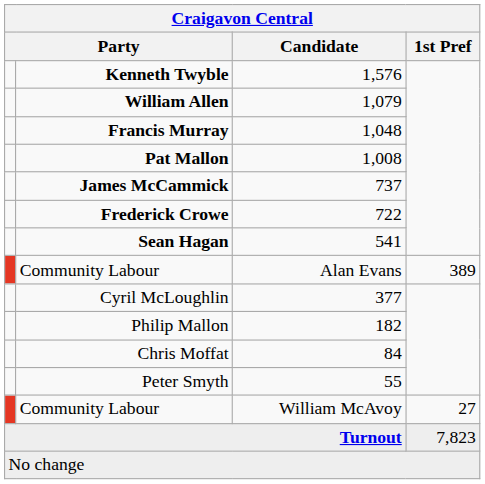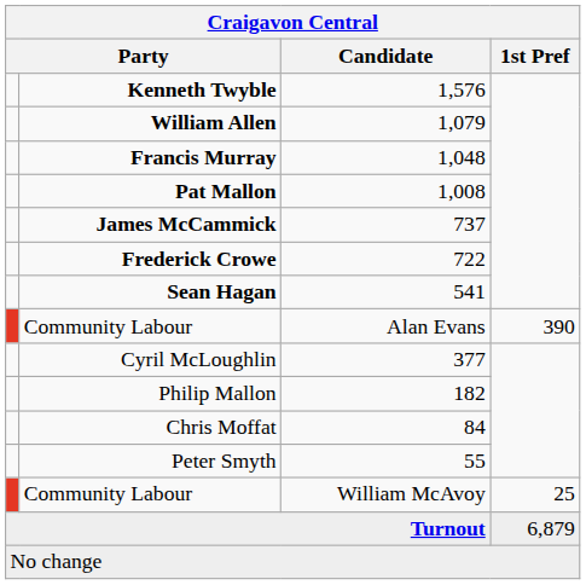 <table class="wikitable">
 <tr>
 <th colspan="4" align="center"><a href='#'>Craigavon Central</a></th>
 </tr>
 <tr>
 <th colspan="2" align="center" width=200>Party</th>
 <th width=150>Candidate</th>
 <th width=60>1st Pref</th>
 </tr>
 <tr>
 <td></td>
 <td align="right"><strong>Kenneth Twyble</strong></td>
 <td align="right">1,576</td>
 </tr>
 <tr>
 <td></td>
 <td align="right"><strong>William Allen</strong></td>
 <td align="right">1,079</td>
 </tr>
 <tr>
 <td></td>
 <td align="right"><strong>Francis Murray</strong></td>
 <td align="right">1,048</td>
 </tr>
 <tr>
 <td></td>
 <td align="right"><strong>Pat Mallon</strong></td>
 <td align="right">1,008</td>
 </tr>
 <tr>
 <td></td>
 <td align="right"><strong>James McCammick</strong></td>
 <td align="right">737</td>
 </tr>
 <tr>
 <td></td>
 <td align="right"><strong>Frederick Crowe</strong></td>
 <td align="right">722</td>
 </tr>
 <tr>
 <td></td>
 <td align="right"><strong>Sean Hagan</strong></td>
 <td align="right">541</td>
 </tr>
 <tr>
 <td style="color:inherit;background-color: #E53623"></td>
 <td>Community Labour</td>
 <td align="right">Alan Evans</td>
-<td align="right">389</td>
+<td align="right">390</td>
 </tr>
 <tr>
 <td></td>
 <td align="right">Cyril McLoughlin</td>
 <td align="right">377</td>
 </tr>
 <tr>
 <td></td>
 <td align="right">Philip Mallon</td>
 <td align="right">182</td>
 </tr>
 <tr>
 <td></td>
 <td align="right">Chris Moffat</td>
 <td align="right">84</td>
 </tr>
 <tr>
 <td></td>
 <td align="right">Peter Smyth</td>
 <td align="right">55</td>
 </tr>
 <tr>
 <td style="color:inherit;background-color: #E53623"></td>
 <td>Community Labour</td>
 <td align="right">William McAvoy</td>
-<td align="right">27</td>
+<td align="right">25</td>
 </tr>
 <tr bgcolor="EEEEEE">
 <td colspan=3 align="right"><strong><a href='#'>Turnout</a></strong></td>
-<td align="right">7,823</td>
+<td align="right">6,879</td>
 </tr>
 <tr>
 <td colspan=4 bgcolor="EEEEEE">No change</td>
 </tr>
 </table>
